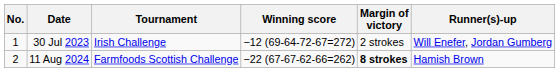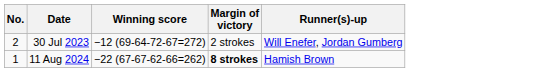 <table class="wikitable" style="font-size:95%;">
 <tr>
 <th>No.</th>
 <th>Date</th>
-<th>Tournament</th>
 <th>Winning score</th>
 <th>Margin of<br>victory</th>
 <th>Runner(s)-up</th>
 </tr>
 <tr>
-<td align=center>1</td>
+<td align=center>2</td>
 <td align=right>30 Jul <a href='#'>2023</a></td>
-<td><a href='#'>Irish Challenge</a></td>
 <td>−12 (69-64-72-67=272)</td>
 <td>2 strokes</td>
 <td> <a href='#'>Will Enefer</a>,  <a href='#'>Jordan Gumberg</a></td>
 </tr>
 <tr>
-<td align=center>2</td>
+<td align=center>1</td>
 <td align=right>11 Aug <a href='#'>2024</a></td>
-<td><a href='#'>Farmfoods Scottish Challenge</a></td>
 <td>−22 (67-67-62-66=262)</td>
 <td><strong>8 strokes</strong></td>
 <td> <a href='#'>Hamish Brown</a></td>
 </tr>
 </table>
